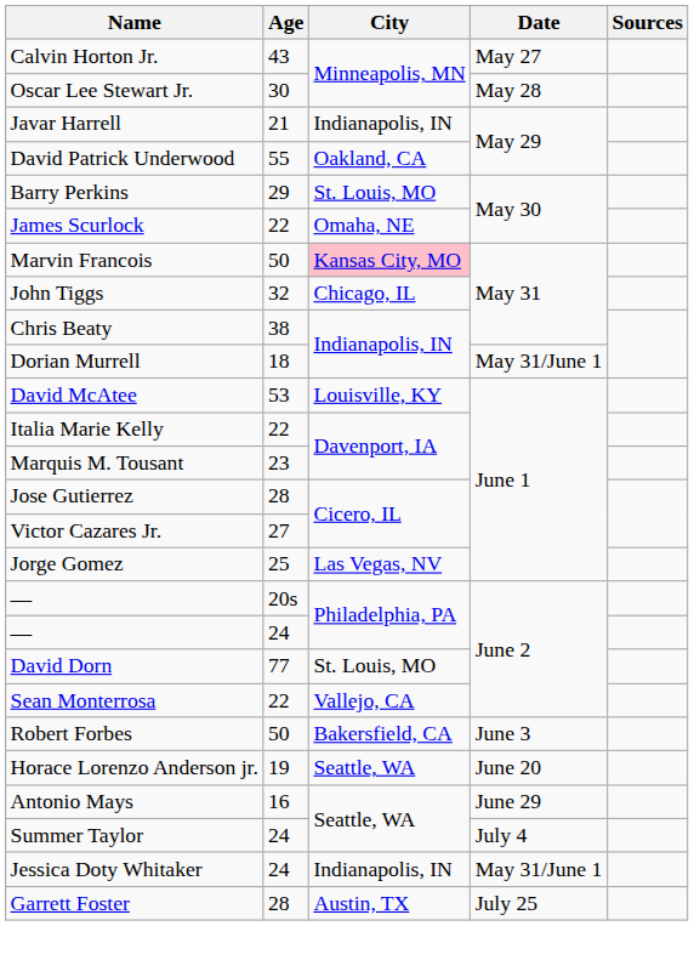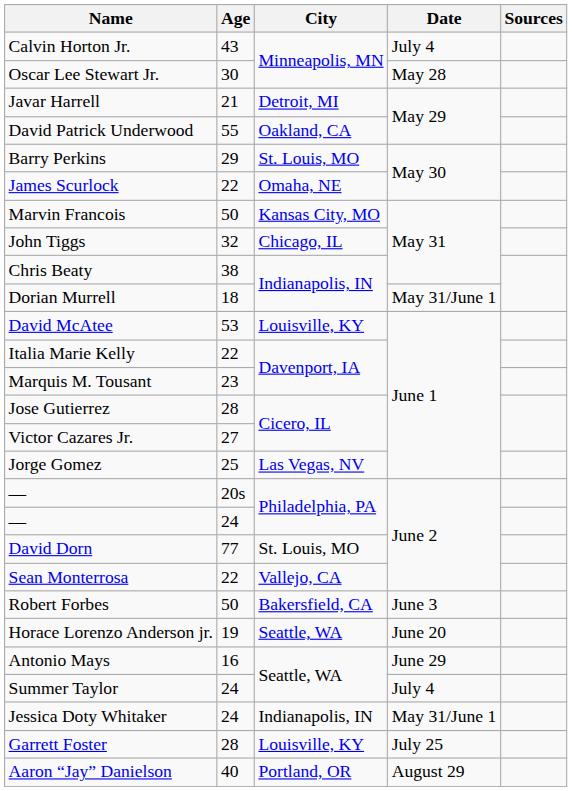 <table class="wikitable">
 <tr>
 <th>Name</th>
 <th>Age</th>
 <th>City</th>
 <th>Date</th>
 <th>Sources</th>
 </tr>
 <tr>
 <td>Calvin Horton Jr.</td>
 <td>43</td>
 <td rowspan="2"><a href='#'>Minneapolis, MN</a></td>
-<td>May 27</td>
+<td>July 4</td>
 <td></td>
 </tr>
 <tr>
 <td>Oscar Lee Stewart Jr.</td>
 <td>30</td>
 <td>May 28</td>
 <td></td>
 </tr>
 <tr>
 <td>Javar Harrell</td>
 <td>21</td>
-<td>Indianapolis, IN</td>
+<td><a href='#'>Detroit, MI</a></td>
 <td rowspan="2">May 29</td>
 <td></td>
 </tr>
 <tr>
 <td>David Patrick Underwood</td>
 <td>55</td>
 <td><a href='#'>Oakland, CA</a></td>
 <td></td>
 </tr>
 <tr>
 <td>Barry Perkins</td>
 <td>29</td>
 <td><a href='#'>St. Louis, MO</a></td>
 <td rowspan="2">May 30</td>
 <td></td>
 </tr>
 <tr>
 <td><a href='#'>James Scurlock</a></td>
 <td>22</td>
 <td><a href='#'>Omaha, NE</a></td>
 <td></td>
 </tr>
 <tr>
 <td>Marvin Francois</td>
 <td>50</td>
-<td style="background: pink;"><a href='#'>Kansas City, MO</a></td>
+<td><a href='#'>Kansas City, MO</a></td>
 <td rowspan="3">May 31</td>
 <td></td>
 </tr>
 <tr>
 <td>John Tiggs</td>
 <td>32</td>
 <td><a href='#'>Chicago, IL</a></td>
 <td></td>
 </tr>
 <tr>
 <td>Chris Beaty</td>
 <td>38</td>
 <td rowspan="2"><a href='#'>Indianapolis, IN</a></td>
 <td rowspan="2"></td>
 </tr>
 <tr>
 <td>Dorian Murrell</td>
 <td>18</td>
 <td>May 31/June 1</td>
 </tr>
 <tr>
 <td><a href='#'>David McAtee</a></td>
 <td>53</td>
 <td><a href='#'>Louisville, KY</a></td>
 <td rowspan="6">June 1</td>
 <td></td>
 </tr>
 <tr>
 <td>Italia Marie Kelly</td>
 <td>22</td>
 <td rowspan="2"><a href='#'>Davenport, IA</a></td>
 <td></td>
 </tr>
 <tr>
 <td>Marquis M. Tousant</td>
 <td>23</td>
 <td></td>
 </tr>
 <tr>
 <td>Jose Gutierrez</td>
 <td>28</td>
 <td rowspan="2"><a href='#'>Cicero, IL</a></td>
 <td rowspan="2"></td>
 </tr>
 <tr>
 <td>Victor Cazares Jr.</td>
 <td>27</td>
 </tr>
 <tr>
 <td>Jorge Gomez</td>
 <td>25</td>
 <td><a href='#'>Las Vegas, NV</a></td>
 <td></td>
 </tr>
 <tr>
 <td>—</td>
 <td>20s</td>
 <td rowspan="2"><a href='#'>Philadelphia, PA</a></td>
 <td rowspan="4">June 2</td>
 <td></td>
 </tr>
 <tr>
 <td>—</td>
 <td>24</td>
 <td></td>
 </tr>
 <tr>
 <td><a href='#'>David Dorn</a></td>
 <td>77</td>
 <td>St. Louis, MO</td>
 <td></td>
 </tr>
 <tr>
 <td><a href='#'>Sean Monterrosa</a></td>
 <td>22</td>
 <td><a href='#'>Vallejo, CA</a></td>
 <td></td>
 </tr>
 <tr>
 <td>Robert Forbes</td>
 <td>50</td>
 <td><a href='#'>Bakersfield, CA</a></td>
 <td>June 3</td>
 <td></td>
 </tr>
 <tr>
 <td>Horace Lorenzo Anderson jr.</td>
 <td>19</td>
 <td><a href='#'>Seattle, WA</a></td>
 <td>June 20</td>
 <td></td>
 </tr>
 <tr>
 <td>Antonio Mays</td>
 <td>16</td>
 <td rowspan="2">Seattle, WA</td>
 <td>June 29</td>
 <td></td>
 </tr>
 <tr>
 <td>Summer Taylor</td>
 <td>24</td>
 <td>July 4</td>
 <td></td>
 </tr>
 <tr>
 <td>Jessica Doty Whitaker</td>
 <td>24</td>
 <td>Indianapolis, IN</td>
 <td>May 31/June 1</td>
 <td></td>
 </tr>
 <tr>
 <td><a href='#'>Garrett Foster</a></td>
 <td>28</td>
-<td><a href='#'>Austin, TX</a></td>
+<td><a href='#'>Louisville, KY</a></td>
 <td>July 25</td>
 <td></td>
 </tr>
+<tr>
+<td><a href='#'>Aaron “Jay” Danielson</a></td>
+<td>40</td>
+<td><a href='#'>Portland, OR</a></td>
+<td>August 29</td>
+<td></td>
+</tr>
 </table>
